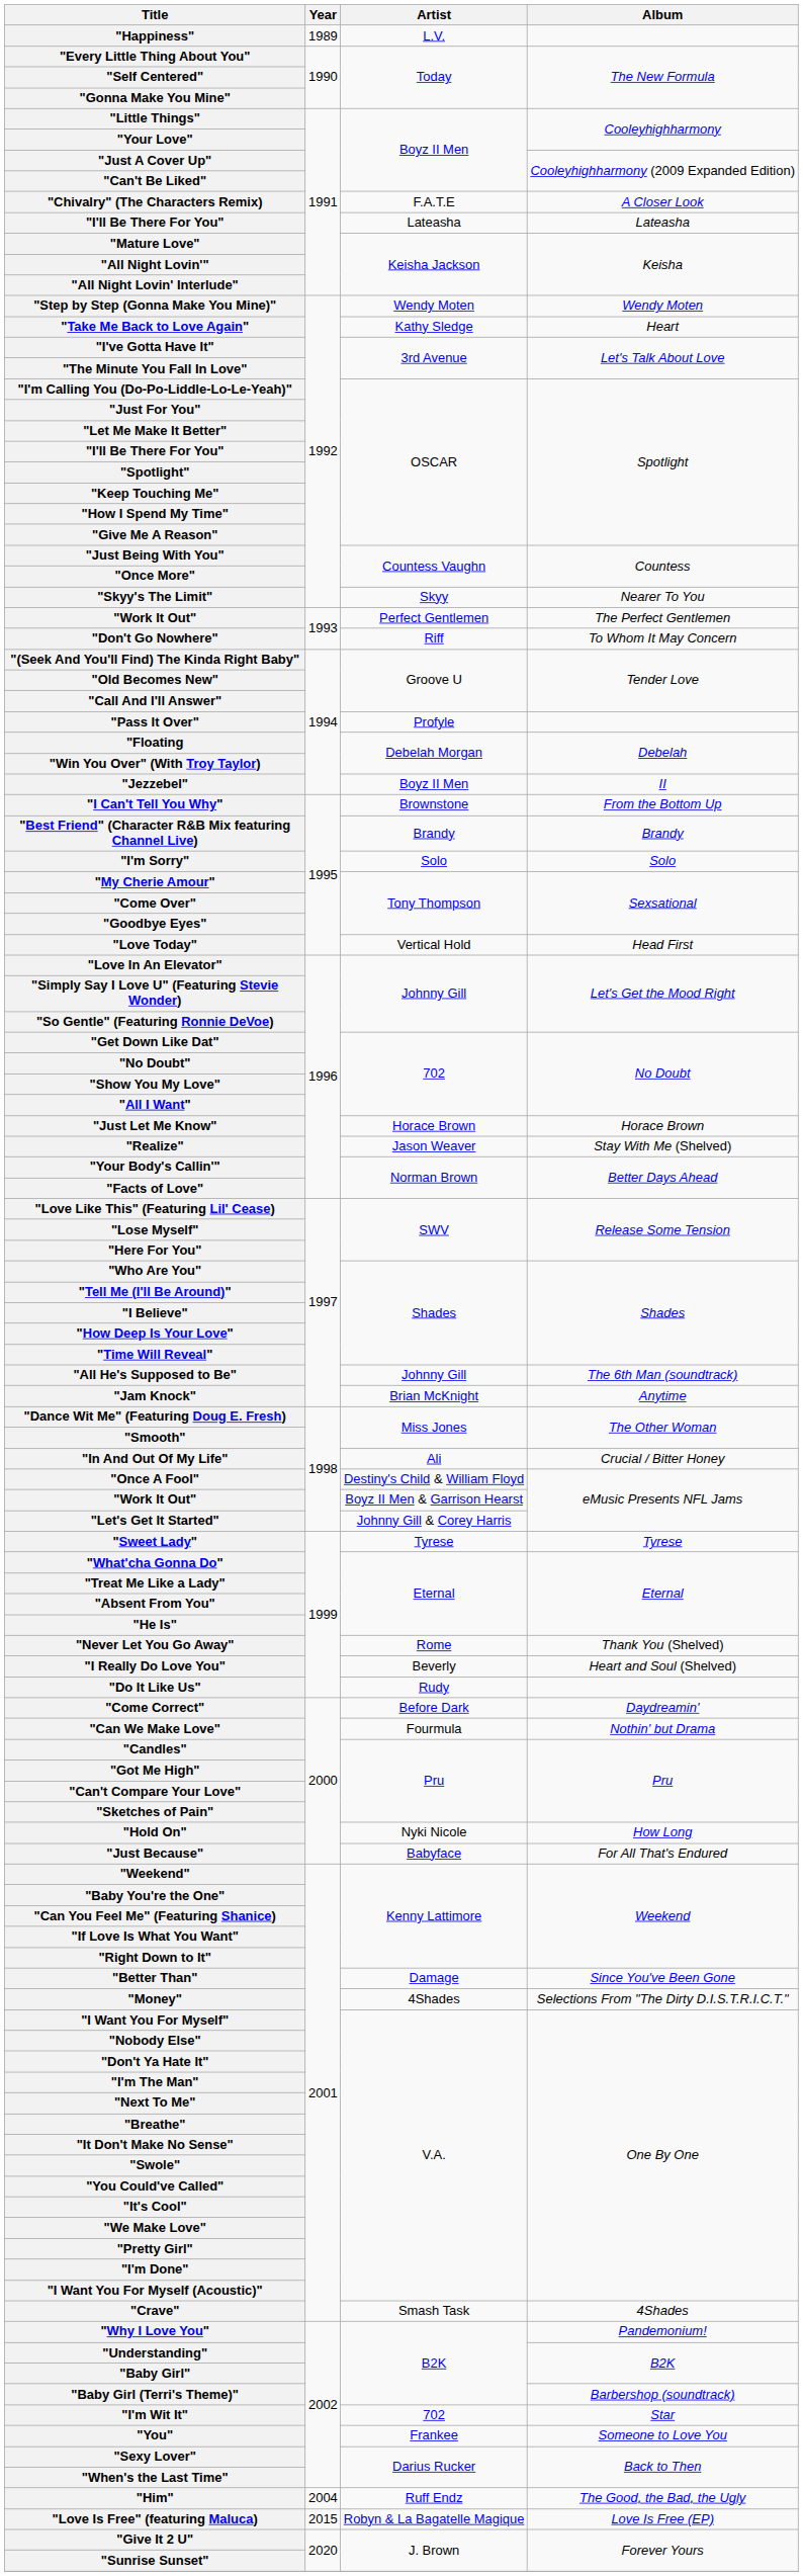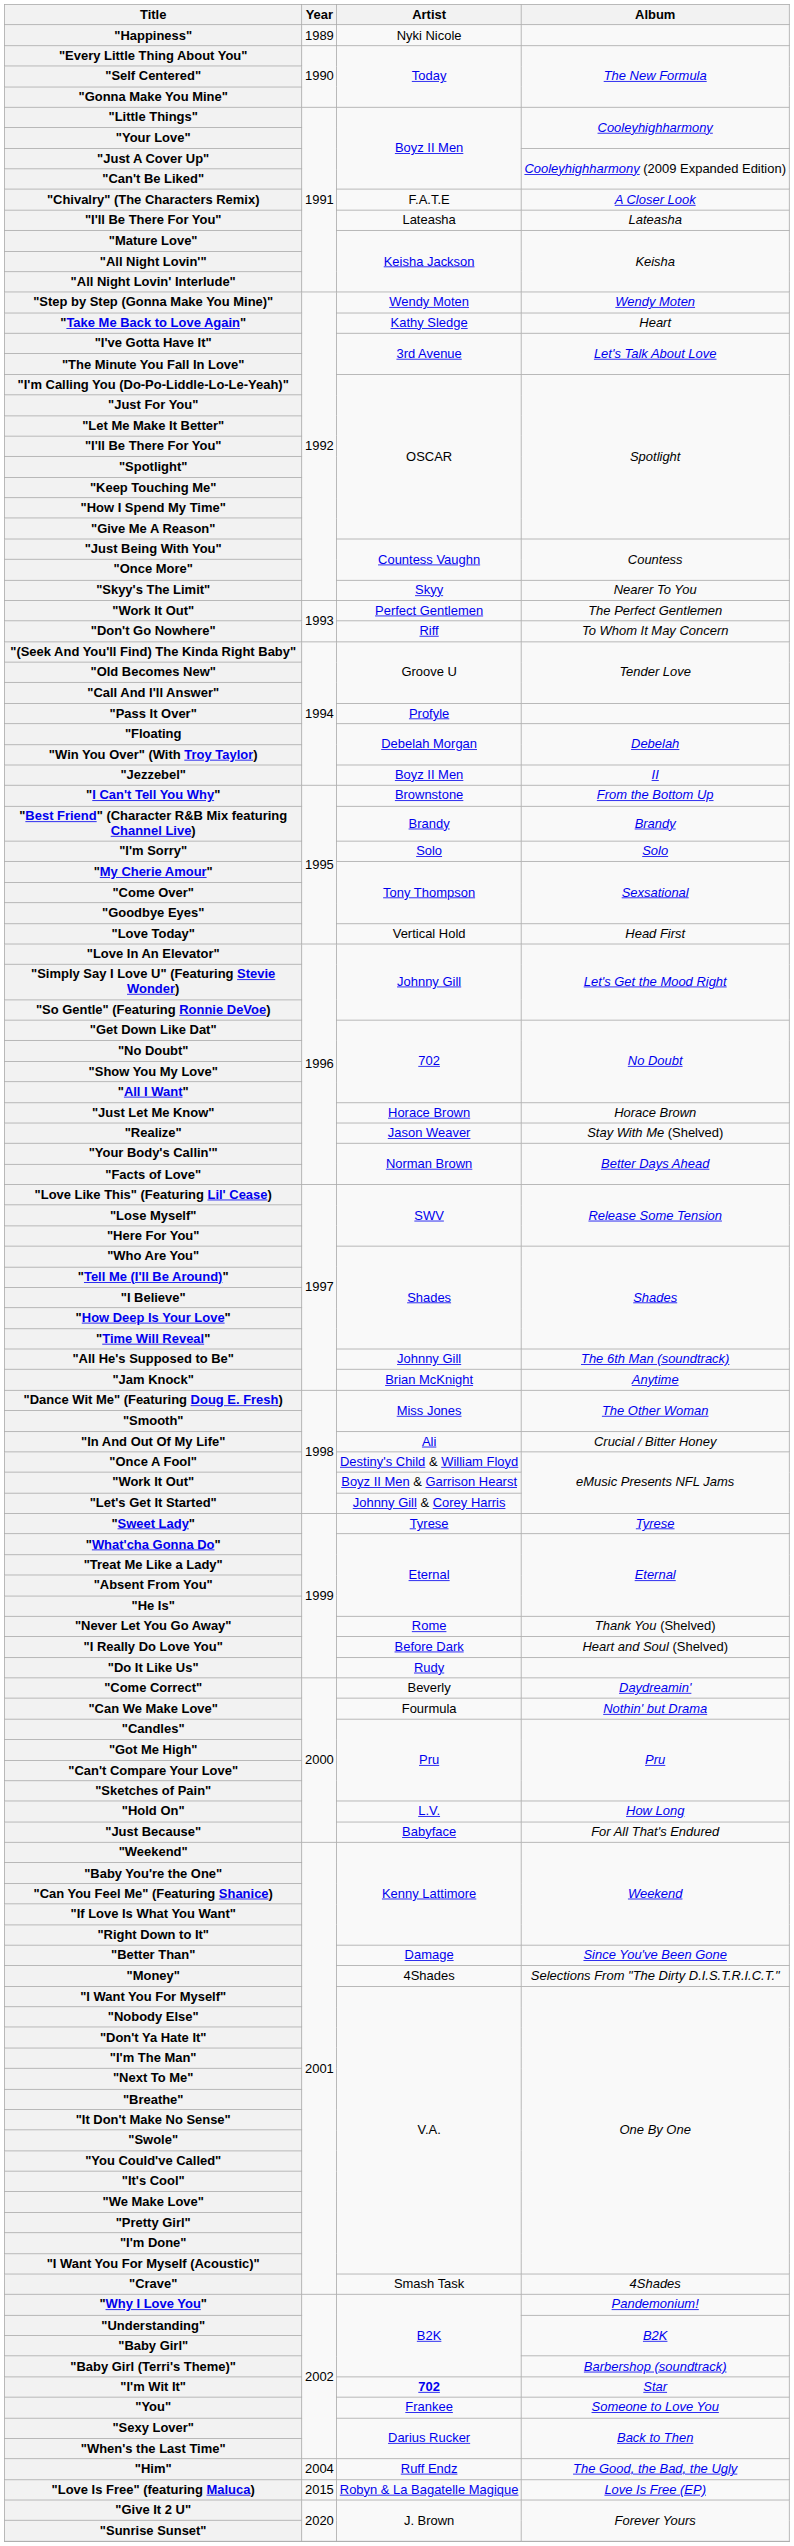 <table class="wikitable plainrowheaders" style="text-align:center;">
 <tr>
 <th scope="col" style="width:22.5em;">Title</th>
 <th scope="col">Year</th>
 <th scope="col">Artist</th>
 <th scope="col">Album</th>
 </tr>
 <tr>
 <th scope="row">"Happiness"</th>
 <td>1989</td>
-<td><a href='#'>L.V.</a></td>
+<td>Nyki Nicole</td>
 <td></td>
 </tr>
 <tr>
 <th scope="row">"Every Little Thing About You"</th>
 <td rowspan="3">1990</td>
 <td rowspan="3"><a href='#'>Today</a></td>
 <td rowspan="3"><em><a href='#'>The New Formula</a></em></td>
 </tr>
 <tr>
 <th scope="row">"Self Centered"</th>
 </tr>
 <tr>
 <th scope="row">"Gonna Make You Mine"</th>
 </tr>
 <tr>
 <th scope="row">"Little Things"</th>
 <td rowspan="9">1991</td>
 <td rowspan="4"><a href='#'>Boyz II Men</a></td>
 <td rowspan="2"><em><a href='#'>Cooleyhighharmony</a></em></td>
 </tr>
 <tr>
 <th scope="row">"Your Love"</th>
 </tr>
 <tr>
 <th scope="row">"Just A Cover Up"</th>
 <td rowspan="2"><em><a href='#'>Cooleyhighharmony</a></em> (2009 Expanded Edition)</td>
 </tr>
 <tr>
 <th scope="row">"Can't Be Liked"</th>
 </tr>
 <tr>
 <th scope="row">"Chivalry" (The Characters Remix)</th>
 <td>F.A.T.E </td>
 <td><em><a href='#'>A Closer Look</a></em></td>
 </tr>
 <tr>
 <th scope="row">"I'll Be There For You"</th>
 <td>Lateasha</td>
 <td><em>Lateasha</em></td>
 </tr>
 <tr>
 <th scope="row">"Mature Love"</th>
 <td rowspan="3"><a href='#'>Keisha Jackson</a></td>
 <td rowspan="3"><em>Keisha</em></td>
 </tr>
 <tr>
 <th scope="row">"All Night Lovin'"</th>
 </tr>
 <tr>
 <th scope="row">"All Night Lovin' Interlude"</th>
 </tr>
 <tr>
 <th scope="row">"Step by Step (Gonna Make You Mine)"</th>
 <td rowspan="15">1992</td>
 <td><a href='#'>Wendy Moten</a></td>
 <td><em><a href='#'>Wendy Moten</a></em></td>
 </tr>
 <tr>
 <th scope="row">"<a href='#'>Take Me Back to Love Again</a>"</th>
 <td><a href='#'>Kathy Sledge</a></td>
 <td><em>Heart</em></td>
 </tr>
 <tr>
 <th scope="row">"I've Gotta Have It"</th>
 <td rowspan="2"><a href='#'>3rd Avenue</a></td>
 <td rowspan="2"><em><a href='#'>Let's Talk About Love</a></em></td>
 </tr>
 <tr>
 <th scope="row">"The Minute You Fall In Love"</th>
 </tr>
 <tr>
 <th scope="row">"I'm Calling You (Do-Po-Liddle-Lo-Le-Yeah)"</th>
 <td rowspan="8">OSCAR</td>
 <td rowspan="8"><em>Spotlight</em></td>
 </tr>
 <tr>
 <th scope="row">"Just For You"</th>
 </tr>
 <tr>
 <th scope="row">"Let Me Make It Better"</th>
 </tr>
 <tr>
 <th scope="row">"I'll Be There For You"</th>
 </tr>
 <tr>
 <th scope="row">"Spotlight"</th>
 </tr>
 <tr>
 <th scope="row">"Keep Touching Me"</th>
 </tr>
 <tr>
 <th scope="row">"How I Spend My Time"</th>
 </tr>
 <tr>
 <th scope="row">"Give Me A Reason"</th>
 </tr>
 <tr>
 <th scope="row">"Just Being With You"</th>
 <td rowspan="2"><a href='#'>Countess Vaughn</a></td>
 <td rowspan="2"><em>Countess</em></td>
 </tr>
 <tr>
 <th scope="row">"Once More"</th>
 </tr>
 <tr>
 <th scope="row">"Skyy's The Limit"</th>
 <td><a href='#'>Skyy</a></td>
 <td><em>Nearer To You</em></td>
 </tr>
 <tr>
 <th scope="row">"Work It Out"</th>
 <td rowspan="2">1993</td>
 <td><a href='#'>Perfect Gentlemen</a></td>
 <td><em>The Perfect Gentlemen</em></td>
 </tr>
 <tr>
 <th scope="row">"Don't Go Nowhere" </th>
 <td><a href='#'>Riff</a></td>
 <td><em>To Whom It May Concern</em></td>
 </tr>
 <tr>
 <th scope="row">"(Seek And You'll Find) The Kinda Right Baby"</th>
 <td rowspan="7">1994</td>
 <td rowspan="3">Groove U</td>
 <td rowspan="3"><em>Tender Love</em></td>
 </tr>
 <tr>
 <th scope="row">"Old Becomes New"</th>
 </tr>
 <tr>
 <th scope="row">"Call And I'll Answer"</th>
 </tr>
 <tr>
 <th scope="row">"Pass It Over"</th>
 <td><a href='#'>Profyle</a></td>
 <td></td>
 </tr>
 <tr>
 <th scope="row">"Floating</th>
 <td rowspan="2"><a href='#'>Debelah Morgan</a></td>
 <td rowspan="2"><em><a href='#'>Debelah</a></em></td>
 </tr>
 <tr>
 <th scope="row">"Win You Over" (With <a href='#'>Troy Taylor</a>)</th>
 </tr>
 <tr>
 <th scope="row">"Jezzebel"</th>
 <td><a href='#'>Boyz II Men</a></td>
 <td><em><a href='#'>II</a></em></td>
 </tr>
 <tr>
 <th scope="row">"<a href='#'>I Can't Tell You Why</a>"</th>
 <td rowspan="7">1995</td>
 <td><a href='#'>Brownstone</a></td>
 <td><em><a href='#'>From the Bottom Up</a></em></td>
 </tr>
 <tr>
 <th scope="row">"<a href='#'>Best Friend</a>" (Character R&B Mix featuring <a href='#'>Channel Live</a>) </th>
 <td><a href='#'>Brandy</a></td>
 <td><em><a href='#'>Brandy</a></em></td>
 </tr>
 <tr>
 <th scope="row">"I'm Sorry"</th>
 <td><a href='#'>Solo</a></td>
 <td><em><a href='#'>Solo</a></em></td>
 </tr>
 <tr>
 <th scope="row">"<a href='#'>My Cherie Amour</a>"</th>
 <td rowspan="3"><a href='#'>Tony Thompson</a></td>
 <td rowspan="3"><em><a href='#'>Sexsational</a></em></td>
 </tr>
 <tr>
 <th scope="row">"Come Over"</th>
 </tr>
 <tr>
 <th scope="row">"Goodbye Eyes"</th>
 </tr>
 <tr>
 <th scope="row">"Love Today"</th>
 <td>Vertical Hold</td>
 <td><em>Head First</em></td>
 </tr>
 <tr>
 <th scope="row">"Love In An Elevator"</th>
 <td rowspan="11">1996</td>
 <td rowspan="3"><a href='#'>Johnny Gill</a></td>
 <td rowspan="3"><em><a href='#'>Let's Get the Mood Right</a></em></td>
 </tr>
 <tr>
 <th scope="row">"Simply Say I Love U" (Featuring <a href='#'>Stevie Wonder</a>)</th>
 </tr>
 <tr>
 <th scope="row">"So Gentle" (Featuring <a href='#'>Ronnie DeVoe</a>)</th>
 </tr>
 <tr>
 <th scope="row">"Get Down Like Dat"</th>
 <td rowspan="4"><a href='#'>702</a></td>
 <td rowspan="4"><em><a href='#'>No Doubt</a></em></td>
 </tr>
 <tr>
 <th scope="row">"No Doubt"</th>
 </tr>
 <tr>
 <th scope="row">"Show You My Love"</th>
 </tr>
 <tr>
 <th scope="row">"<a href='#'>All I Want</a>"</th>
 </tr>
 <tr>
 <th scope="row">"Just Let Me Know"</th>
 <td><a href='#'>Horace Brown</a></td>
 <td><em>Horace Brown</em></td>
 </tr>
 <tr>
 <th scope="row">"Realize"</th>
 <td><a href='#'>Jason Weaver</a></td>
 <td><em>Stay With Me</em> (Shelved)</td>
 </tr>
 <tr>
 <th scope="row">"Your Body's Callin'"</th>
 <td rowspan="2"><a href='#'>Norman Brown</a></td>
 <td rowspan="2"><em><a href='#'>Better Days Ahead</a></em></td>
 </tr>
 <tr>
 <th scope="row">"Facts of Love"</th>
 </tr>
 <tr>
 <th scope="row">"Love Like This" (Featuring <a href='#'>Lil' Cease</a>)</th>
 <td rowspan="10">1997</td>
 <td rowspan="3"><a href='#'>SWV</a></td>
 <td rowspan="3"><em><a href='#'>Release Some Tension</a></em></td>
 </tr>
 <tr>
 <th scope="row">"Lose Myself"</th>
 </tr>
 <tr>
 <th scope="row">"Here For You"</th>
 </tr>
 <tr>
 <th scope="row">"Who Are You"</th>
 <td rowspan="5"><a href='#'>Shades</a></td>
 <td rowspan="5"><em><a href='#'>Shades</a></em></td>
 </tr>
 <tr>
 <th scope="row">"<a href='#'>Tell Me (I'll Be Around)</a>"</th>
 </tr>
 <tr>
 <th scope="row">"I Believe"</th>
 </tr>
 <tr>
 <th scope="row">"<a href='#'>How Deep Is Your Love</a>"</th>
 </tr>
 <tr>
 <th scope="row">"<a href='#'>Time Will Reveal</a>"</th>
 </tr>
 <tr>
 <th scope="row">"All He's Supposed to Be"</th>
 <td><a href='#'>Johnny Gill</a></td>
 <td><em><a href='#'>The 6th Man (soundtrack)</a></em></td>
 </tr>
 <tr>
 <th scope="row">"Jam Knock"</th>
 <td><a href='#'>Brian McKnight</a></td>
 <td><em><a href='#'>Anytime</a></em></td>
 </tr>
 <tr>
 <th scope="row">"Dance Wit Me" (Featuring <a href='#'>Doug E. Fresh</a>)</th>
 <td rowspan="6">1998</td>
 <td rowspan="2"><a href='#'>Miss Jones</a></td>
 <td rowspan="2"><em><a href='#'>The Other Woman</a></em></td>
 </tr>
 <tr>
 <th scope="row">"Smooth"</th>
 </tr>
 <tr>
 <th scope="row">"In And Out Of My Life" </th>
 <td><a href='#'>Ali</a></td>
 <td><em>Crucial / Bitter Honey</em></td>
 </tr>
 <tr>
 <th scope="row">"Once A Fool"</th>
 <td><a href='#'>Destiny's Child</a> & <a href='#'>William Floyd</a></td>
 <td rowspan="3"><em>eMusic Presents NFL Jams</em></td>
 </tr>
 <tr>
 <th scope="row">"Work It Out"</th>
 <td><a href='#'>Boyz II Men</a> & <a href='#'>Garrison Hearst</a></td>
 </tr>
 <tr>
 <th scope="row">"Let's Get It Started"</th>
 <td><a href='#'>Johnny Gill</a> & <a href='#'>Corey Harris</a></td>
 </tr>
 <tr>
 <th scope="row">"<a href='#'>Sweet Lady</a>"</th>
 <td rowspan="8">1999</td>
 <td><a href='#'>Tyrese</a></td>
 <td><em><a href='#'>Tyrese</a></em></td>
 </tr>
 <tr>
 <th scope="row">"<a href='#'>What'cha Gonna Do</a>"</th>
 <td rowspan="4"><a href='#'>Eternal</a></td>
 <td rowspan="4"><em><a href='#'>Eternal</a></em></td>
 </tr>
 <tr>
 <th scope="row">"Treat Me Like a Lady"</th>
 </tr>
 <tr>
 <th scope="row">"Absent From You"</th>
 </tr>
 <tr>
 <th scope="row">"He Is"</th>
 </tr>
 <tr>
 <th scope="row">"Never Let You Go Away"</th>
 <td><a href='#'>Rome</a></td>
 <td><em>Thank You</em> (Shelved)</td>
 </tr>
 <tr>
 <th scope="row">"I Really Do Love You"</th>
-<td>Beverly</td>
+<td><a href='#'>Before Dark</a></td>
 <td><em>Heart and Soul</em> (Shelved)</td>
 </tr>
 <tr>
 <th scope="row">"Do It Like Us"</th>
 <td><a href='#'>Rudy</a></td>
 <td></td>
 </tr>
 <tr>
 <th scope="row">"Come Correct"</th>
 <td rowspan="8">2000</td>
-<td><a href='#'>Before Dark</a></td>
+<td>Beverly</td>
 <td><em><a href='#'>Daydreamin'</a></em></td>
 </tr>
 <tr>
 <th scope="row">"Can We Make Love"</th>
 <td>Fourmula</td>
 <td><em><a href='#'>Nothin' but Drama</a></em></td>
 </tr>
 <tr>
 <th scope="row">"Candles"</th>
 <td rowspan="4"><a href='#'>Pru</a></td>
 <td rowspan="4"><em><a href='#'>Pru</a></em></td>
 </tr>
 <tr>
 <th scope="row">"Got Me High"</th>
 </tr>
 <tr>
 <th scope="row">"Can't Compare Your Love"</th>
 </tr>
 <tr>
 <th scope="row">"Sketches of Pain"</th>
 </tr>
 <tr>
 <th scope="row">"Hold On"</th>
-<td>Nyki Nicole</td>
+<td><a href='#'>L.V.</a></td>
 <td><em><a href='#'>How Long</a></em></td>
 </tr>
 <tr>
 <th scope="row">"Just Because"</th>
 <td><a href='#'>Babyface</a></td>
 <td><em>For All That's Endured</em></td>
 </tr>
 <tr>
 <th scope="row">"Weekend"</th>
 <td rowspan="22">2001</td>
 <td rowspan="5"><a href='#'>Kenny Lattimore</a></td>
 <td rowspan="5"><em><a href='#'>Weekend</a></em></td>
 </tr>
 <tr>
 <th scope="row">"Baby You're the One"</th>
 </tr>
 <tr>
 <th scope="row">"Can You Feel Me" (Featuring <a href='#'>Shanice</a>)</th>
 </tr>
 <tr>
 <th scope="row">"If Love Is What You Want"</th>
 </tr>
 <tr>
 <th scope="row">"Right Down to It"</th>
 </tr>
 <tr>
 <th scope="row">"Better Than"</th>
 <td><a href='#'>Damage</a></td>
 <td><em><a href='#'>Since You've Been Gone</a></em></td>
 </tr>
 <tr>
 <th scope="row">"Money"</th>
 <td>4Shades</td>
 <td><em>Selections From "The Dirty D.I.S.T.R.I.C.T."</em></td>
 </tr>
 <tr>
 <th scope="row">"I Want You For Myself"</th>
 <td rowspan="14">V.A.</td>
 <td rowspan="14"><em>One By One</em></td>
 </tr>
 <tr>
 <th scope="row">"Nobody Else"</th>
 </tr>
 <tr>
 <th scope="row">"Don't Ya Hate It"</th>
 </tr>
 <tr>
 <th scope="row">"I'm The Man"</th>
 </tr>
 <tr>
 <th scope="row">"Next To Me"</th>
 </tr>
 <tr>
 <th scope="row">"Breathe"</th>
 </tr>
 <tr>
 <th scope="row">"It Don't Make No Sense"</th>
 </tr>
 <tr>
 <th scope="row">"Swole"</th>
 </tr>
 <tr>
 <th scope="row">"You Could've Called"</th>
 </tr>
 <tr>
 <th scope="row">"It's Cool"</th>
 </tr>
 <tr>
 <th scope="row">"We Make Love"</th>
 </tr>
 <tr>
 <th scope="row">"Pretty Girl"</th>
 </tr>
 <tr>
 <th scope="row">"I'm Done"</th>
 </tr>
 <tr>
 <th scope="row">"I Want You For Myself (Acoustic)"</th>
 </tr>
 <tr>
 <th scope="row">"Crave" </th>
 <td>Smash Task </td>
 <td><em>4Shades</em></td>
 </tr>
 <tr>
 <th scope="row">"<a href='#'>Why I Love You</a>"</th>
 <td rowspan="8">2002</td>
 <td rowspan="4"><a href='#'>B2K</a></td>
 <td><em><a href='#'>Pandemonium!</a></em></td>
 </tr>
 <tr>
 <th scope="row">"Understanding"</th>
 <td rowspan="2"><em><a href='#'>B2K</a></em></td>
 </tr>
 <tr>
 <th scope="row">"Baby Girl"</th>
 </tr>
 <tr>
 <th scope="row">"Baby Girl (Terri's Theme)"</th>
 <td><em><a href='#'>Barbershop (soundtrack)</a></em></td>
 </tr>
 <tr>
 <th scope="row">"I'm Wit It"</th>
-<td><a href='#'>702</a></td>
+<td><strong><a href='#'>702</a></strong></td>
 <td><em><a href='#'>Star</a></em></td>
 </tr>
 <tr>
 <th scope="row">"You" </th>
 <td><a href='#'>Frankee</a></td>
 <td><em><a href='#'>Someone to Love You</a></em></td>
 </tr>
 <tr>
 <th scope="row">"Sexy Lover"</th>
 <td rowspan="2"><a href='#'>Darius Rucker</a></td>
 <td rowspan="2"><em><a href='#'>Back to Then</a></em></td>
 </tr>
 <tr>
 <th scope="row">"When's the Last Time"</th>
 </tr>
 <tr>
 <th scope="row">"Him"</th>
 <td>2004</td>
 <td><a href='#'>Ruff Endz</a></td>
 <td><em><a href='#'>The Good, the Bad, the Ugly</a></em></td>
 </tr>
 <tr>
 <th scope="row">"Love Is Free" (featuring <a href='#'>Maluca</a>)</th>
 <td>2015</td>
 <td><a href='#'>Robyn & La Bagatelle Magique</a></td>
 <td><em><a href='#'>Love Is Free (EP)</a></em></td>
 </tr>
 <tr>
 <th scope="row">"Give It 2 U"</th>
 <td rowspan="2">2020</td>
 <td rowspan="2">J. Brown</td>
 <td rowspan="2"><em>Forever Yours</em></td>
 </tr>
 <tr>
 <th scope="row">"Sunrise Sunset"</th>
 </tr>
 <tr>
 </tr>
 </table>
